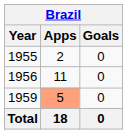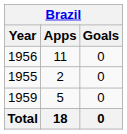 <table class="wikitable" style="text-align:center">
 <tr>
 <th colspan=3><a href='#'>Brazil</a></th>
 </tr>
 <tr>
 <th>Year</th>
 <th>Apps</th>
 <th>Goals</th>
 </tr>
 <tr>
+<td>1956</td>
+<td>11</td>
+<td>0</td>
+</tr>
+<tr>
 <td>1955</td>
 <td>2</td>
 <td>0</td>
 </tr>
 <tr>
-<td>1956</td>
-<td>11</td>
-<td>0</td>
-</tr>
-<tr>
 <td>1959</td>
-<td style="background: lightsalmon;">5</td>
+<td>5</td>
 <td>0</td>
 </tr>
 <tr>
 <th>Total</th>
 <th>18</th>
 <th>0</th>
 </tr>
 </table>
